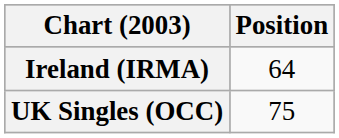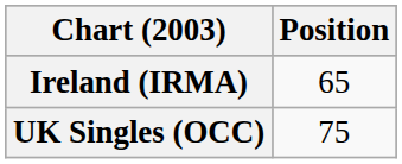 <table class="wikitable plainrowheaders" style="text-align:center">
 <tr>
 <th>Chart (2003)</th>
 <th>Position</th>
 </tr>
 <tr>
 <th scope="row">Ireland (IRMA)</th>
-<td>64</td>
+<td>65</td>
 </tr>
 <tr>
 <th scope="row">UK Singles (OCC)</th>
 <td>75</td>
 </tr>
 </table>
